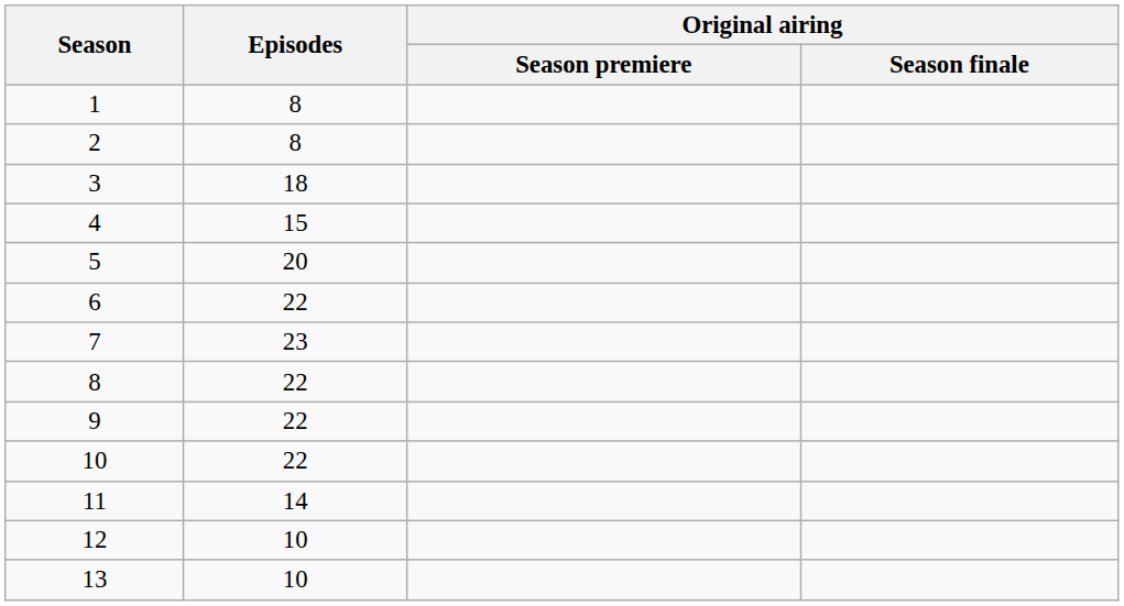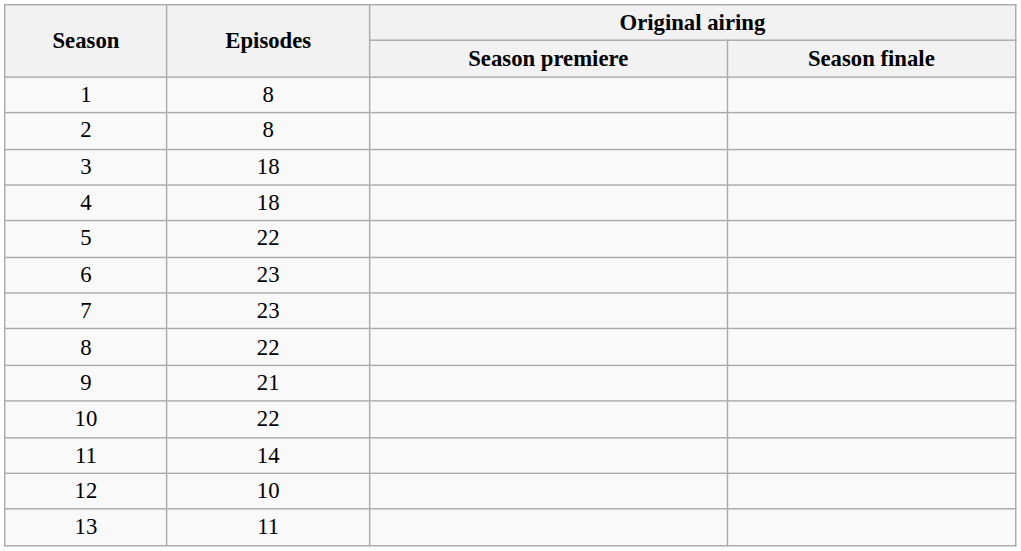 <table class="wikitable" style="width: 45%">
 <tr>
 <th rowspan="2">Season</th>
 <th rowspan="2">Episodes</th>
 <th colspan="2">Original airing</th>
 </tr>
 <tr>
 <th>Season premiere</th>
 <th>Season finale</th>
 </tr>
 <tr>
 <td style="text-align:center">1</td>
 <td style="text-align:center">8</td>
 <td style="text-align:center"></td>
 <td style="text-align:center"></td>
 </tr>
 <tr>
 <td style="text-align:center">2</td>
 <td style="text-align:center">8</td>
 <td style="text-align:center"></td>
 <td style="text-align:center"></td>
 </tr>
 <tr>
 <td style="text-align:center">3</td>
 <td style="text-align:center">18</td>
 <td style="text-align:center"></td>
 <td style="text-align:center"></td>
 </tr>
 <tr>
 <td style="text-align:center">4</td>
-<td style="text-align:center">15</td>
+<td style="text-align:center">18</td>
 <td style="text-align:center"></td>
 <td style="text-align:center"></td>
 </tr>
 <tr>
 <td style="text-align:center">5</td>
-<td style="text-align:center">20</td>
+<td style="text-align:center">22</td>
 <td style="text-align:center"></td>
 <td style="text-align:center"></td>
 </tr>
 <tr>
 <td style="text-align:center">6</td>
-<td style="text-align:center">22</td>
+<td style="text-align:center">23</td>
 <td style="text-align:center"></td>
 <td style="text-align:center"></td>
 </tr>
 <tr>
 <td style="text-align:center">7</td>
 <td style="text-align:center">23</td>
 <td style="text-align:center"></td>
 <td style="text-align:center"></td>
 </tr>
 <tr>
 <td style="text-align:center">8</td>
 <td style="text-align:center">22</td>
 <td style="text-align:center"></td>
 <td style="text-align:center"></td>
 </tr>
 <tr>
 <td style="text-align:center">9</td>
-<td style="text-align:center">22</td>
+<td style="text-align:center">21</td>
 <td style="text-align:center"></td>
 <td style="text-align:center"></td>
 </tr>
 <tr>
 <td style="text-align:center">10</td>
 <td style="text-align:center">22</td>
 <td style="text-align:center"></td>
 <td style="text-align:center"></td>
 </tr>
 <tr>
 <td style="text-align:center">11</td>
 <td style="text-align:center">14</td>
 <td style="text-align:center"></td>
 <td style="text-align:center"></td>
 </tr>
 <tr>
 <td style="text-align:center">12</td>
 <td style="text-align:center">10</td>
 <td style="text-align:center"></td>
 <td style="text-align:center"></td>
 </tr>
 <tr>
 <td style="text-align:center">13</td>
-<td style="text-align:center">10</td>
+<td style="text-align:center">11</td>
 <td style="text-align:center"></td>
 <td style="text-align:center"></td>
 </tr>
 </table>
